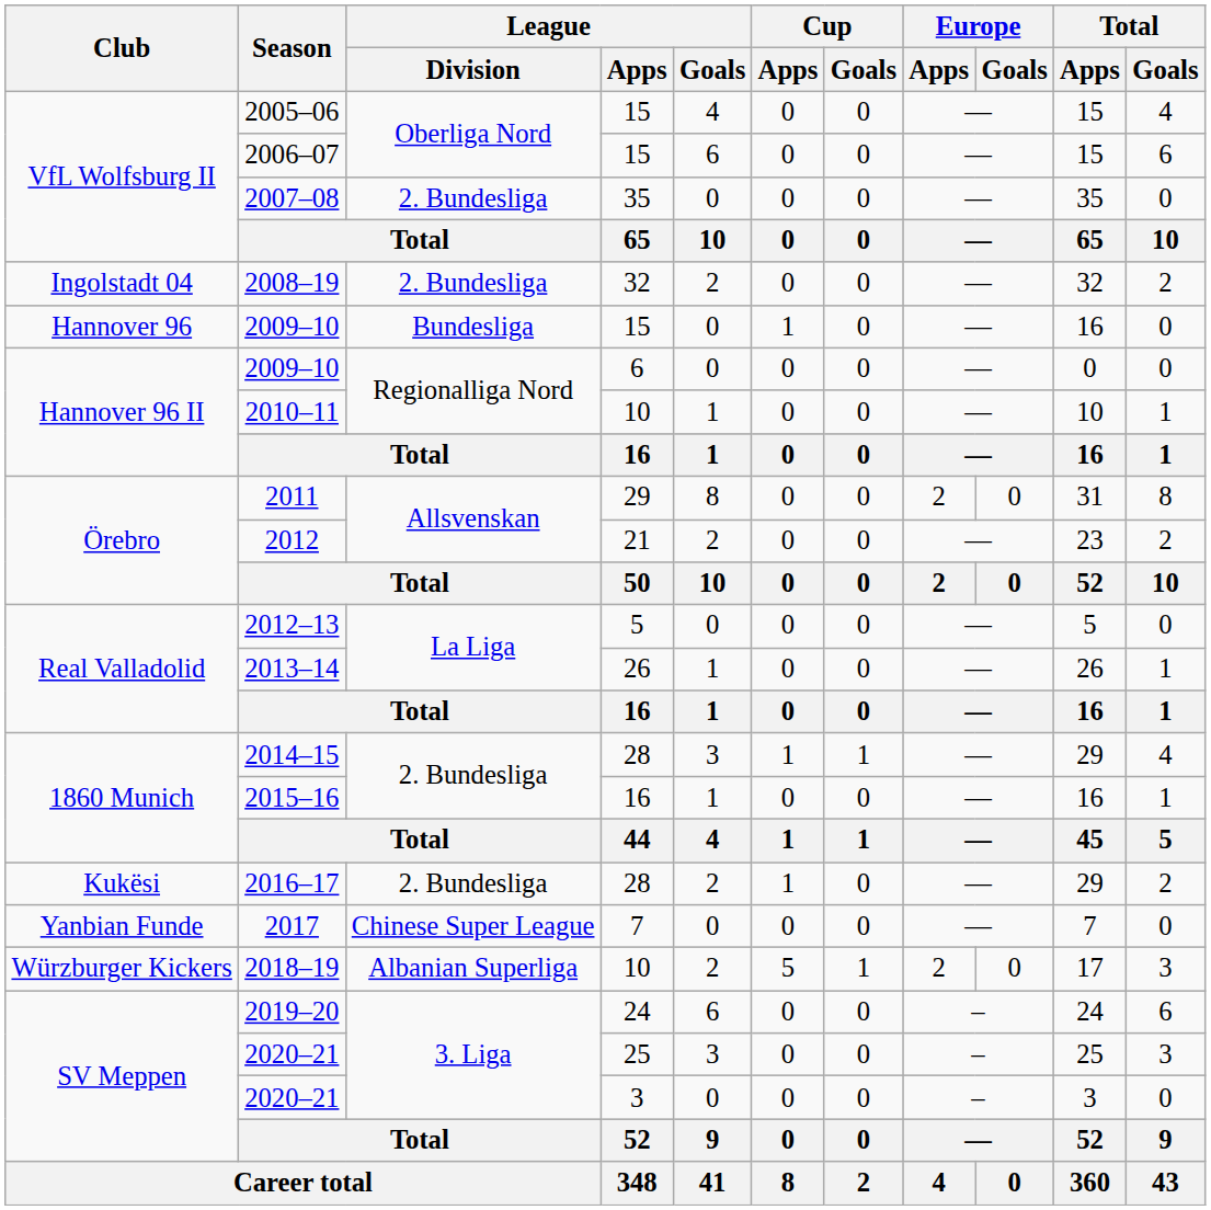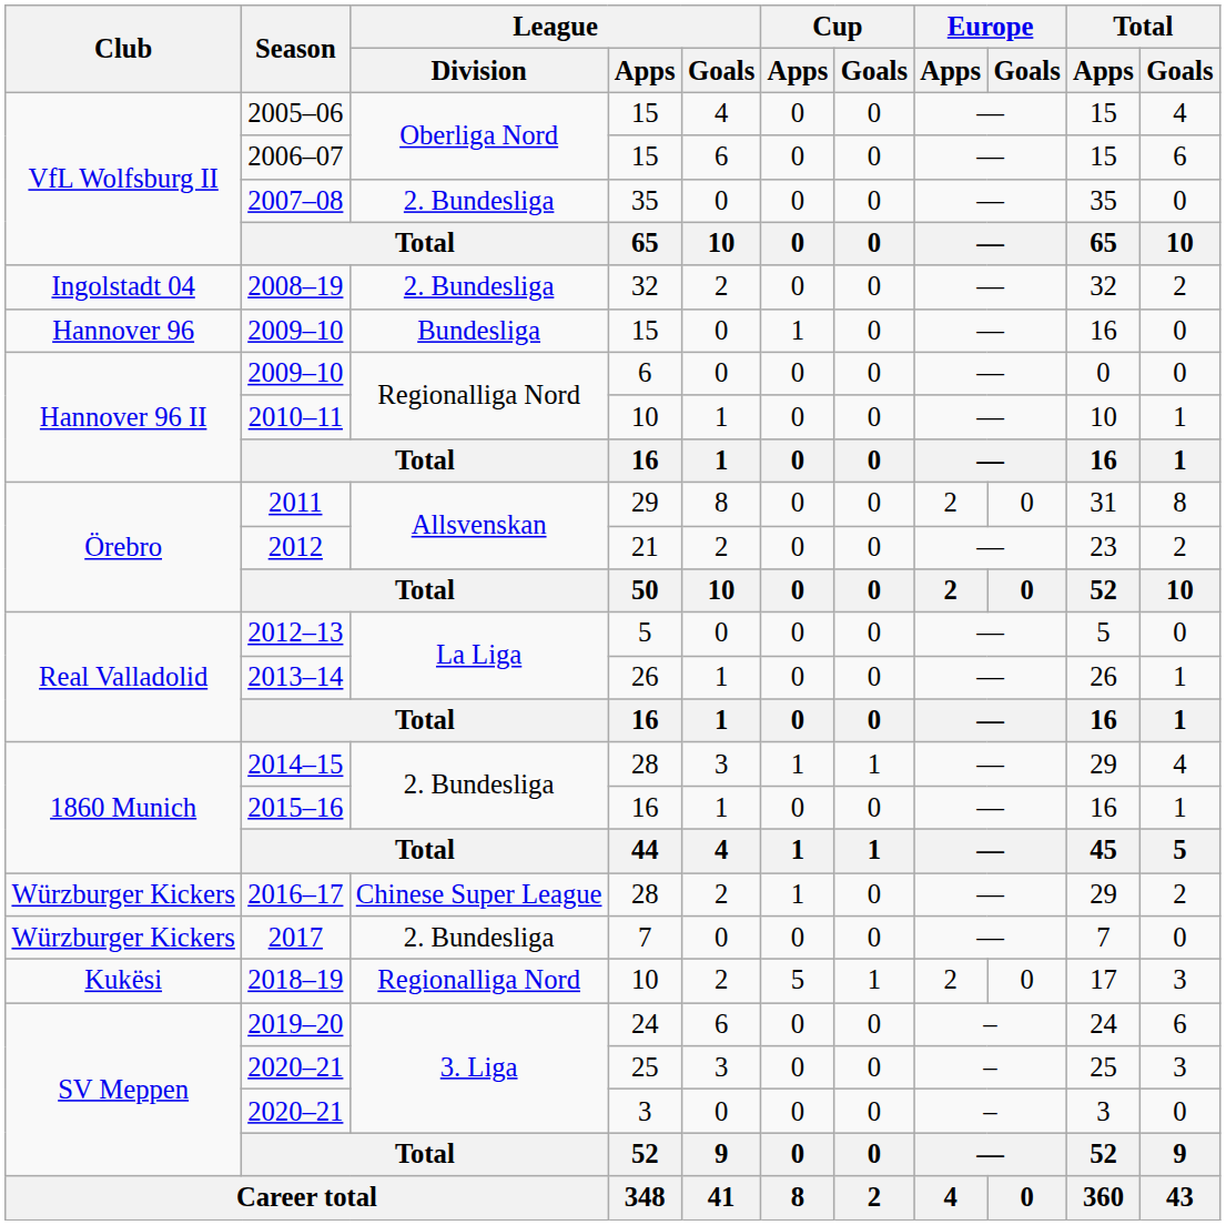 <table class="wikitable" style="text-align: center">
 <tr>
 <th rowspan="2">Club</th>
 <th rowspan="2">Season</th>
 <th colspan="3">League</th>
 <th colspan="2">Cup</th>
 <th colspan="2"><a href='#'>Europe</a></th>
 <th colspan="2">Total</th>
 </tr>
 <tr>
 <th>Division</th>
 <th>Apps</th>
 <th>Goals</th>
 <th>Apps</th>
 <th>Goals</th>
 <th>Apps</th>
 <th>Goals</th>
 <th>Apps</th>
 <th>Goals</th>
 </tr>
 <tr>
 <td rowspan="4"><a href='#'>VfL Wolfsburg II</a></td>
 <td>2005–06</td>
 <td rowspan="2"><a href='#'>Oberliga Nord</a></td>
 <td>15</td>
 <td>4</td>
 <td>0</td>
 <td>0</td>
 <td colspan="2">—</td>
 <td>15</td>
 <td>4</td>
 </tr>
 <tr>
 <td>2006–07</td>
 <td>15</td>
 <td>6</td>
 <td>0</td>
 <td>0</td>
 <td colspan="2">—</td>
 <td>15</td>
 <td>6</td>
 </tr>
 <tr>
 <td><a href='#'>2007–08</a></td>
 <td><a href='#'>2. Bundesliga</a></td>
 <td>35</td>
 <td>0</td>
 <td>0</td>
 <td>0</td>
 <td colspan="2">—</td>
 <td>35</td>
 <td>0</td>
 </tr>
 <tr>
 <th colspan="2">Total</th>
 <th>65</th>
 <th>10</th>
 <th>0</th>
 <th>0</th>
 <th colspan="2">—</th>
 <th>65</th>
 <th>10</th>
 </tr>
 <tr>
 <td><a href='#'>Ingolstadt 04</a></td>
 <td><a href='#'>2008–19</a></td>
 <td><a href='#'>2. Bundesliga</a></td>
 <td>32</td>
 <td>2</td>
 <td>0</td>
 <td>0</td>
 <td colspan="2">—</td>
 <td>32</td>
 <td>2</td>
 </tr>
 <tr>
 <td><a href='#'>Hannover 96</a></td>
 <td><a href='#'>2009–10</a></td>
 <td><a href='#'>Bundesliga</a></td>
 <td>15</td>
 <td>0</td>
 <td>1</td>
 <td>0</td>
 <td colspan="2">—</td>
 <td>16</td>
 <td>0</td>
 </tr>
 <tr>
 <td rowspan="3"><a href='#'>Hannover 96 II</a></td>
 <td><a href='#'>2009–10</a></td>
 <td rowspan="2">Regionalliga Nord</td>
 <td>6</td>
 <td>0</td>
 <td>0</td>
 <td>0</td>
 <td colspan="2">—</td>
 <td>0</td>
 <td>0</td>
 </tr>
 <tr>
 <td><a href='#'>2010–11</a></td>
 <td>10</td>
 <td>1</td>
 <td>0</td>
 <td>0</td>
 <td colspan="2">—</td>
 <td>10</td>
 <td>1</td>
 </tr>
 <tr>
 <th colspan="2">Total</th>
 <th>16</th>
 <th>1</th>
 <th>0</th>
 <th>0</th>
 <th colspan="2">—</th>
 <th>16</th>
 <th>1</th>
 </tr>
 <tr>
 <td rowspan="3"><a href='#'>Örebro</a></td>
 <td><a href='#'>2011</a></td>
 <td rowspan="2"><a href='#'>Allsvenskan</a></td>
 <td>29</td>
 <td>8</td>
 <td>0</td>
 <td>0</td>
 <td>2</td>
 <td>0</td>
 <td>31</td>
 <td>8</td>
 </tr>
 <tr>
 <td><a href='#'>2012</a></td>
 <td>21</td>
 <td>2</td>
 <td>0</td>
 <td>0</td>
 <td colspan="2">—</td>
 <td>23</td>
 <td>2</td>
 </tr>
 <tr>
 <th colspan="2">Total</th>
 <th>50</th>
 <th>10</th>
 <th>0</th>
 <th>0</th>
 <th>2</th>
 <th>0</th>
 <th>52</th>
 <th>10</th>
 </tr>
 <tr>
 <td rowspan="3"><a href='#'>Real Valladolid</a></td>
 <td><a href='#'>2012–13</a></td>
 <td rowspan="2"><a href='#'>La Liga</a></td>
 <td>5</td>
 <td>0</td>
 <td>0</td>
 <td>0</td>
 <td colspan="2">—</td>
 <td>5</td>
 <td>0</td>
 </tr>
 <tr>
 <td><a href='#'>2013–14</a></td>
 <td>26</td>
 <td>1</td>
 <td>0</td>
 <td>0</td>
 <td colspan="2">—</td>
 <td>26</td>
 <td>1</td>
 </tr>
 <tr>
 <th colspan="2">Total</th>
 <th>16</th>
 <th>1</th>
 <th>0</th>
 <th>0</th>
 <th colspan="2">—</th>
 <th>16</th>
 <th>1</th>
 </tr>
 <tr>
 <td rowspan="3"><a href='#'>1860 Munich</a></td>
 <td><a href='#'>2014–15</a></td>
 <td rowspan="2">2. Bundesliga</td>
 <td>28</td>
 <td>3</td>
 <td>1</td>
 <td>1</td>
 <td colspan="2">—</td>
 <td>29</td>
 <td>4</td>
 </tr>
 <tr>
 <td><a href='#'>2015–16</a></td>
 <td>16</td>
 <td>1</td>
 <td>0</td>
 <td>0</td>
 <td colspan="2">—</td>
 <td>16</td>
 <td>1</td>
 </tr>
 <tr>
 <th colspan="2">Total</th>
 <th>44</th>
 <th>4</th>
 <th>1</th>
 <th>1</th>
 <th colspan="2">—</th>
 <th>45</th>
 <th>5</th>
 </tr>
 <tr>
-<td><a href='#'>Kukësi</a></td>
+<td><a href='#'>Würzburger Kickers</a></td>
 <td><a href='#'>2016–17</a></td>
-<td>2. Bundesliga</td>
+<td><a href='#'>Chinese Super League</a></td>
 <td>28</td>
 <td>2</td>
 <td>1</td>
 <td>0</td>
 <td colspan="2">—</td>
 <td>29</td>
 <td>2</td>
 </tr>
 <tr>
-<td><a href='#'>Yanbian Funde</a></td>
+<td><a href='#'>Würzburger Kickers</a></td>
 <td><a href='#'>2017</a></td>
-<td><a href='#'>Chinese Super League</a></td>
+<td>2. Bundesliga</td>
 <td>7</td>
 <td>0</td>
 <td>0</td>
 <td>0</td>
 <td colspan="2">—</td>
 <td>7</td>
 <td>0</td>
 </tr>
 <tr>
-<td><a href='#'>Würzburger Kickers</a></td>
+<td><a href='#'>Kukësi</a></td>
 <td><a href='#'>2018–19</a></td>
-<td><a href='#'>Albanian Superliga</a></td>
+<td><a href='#'>Regionalliga Nord</a></td>
 <td>10</td>
 <td>2</td>
 <td>5</td>
 <td>1</td>
 <td>2</td>
 <td>0</td>
 <td>17</td>
 <td>3</td>
 </tr>
 <tr>
 <td rowspan="4"><a href='#'>SV Meppen</a></td>
 <td><a href='#'>2019–20</a></td>
 <td rowspan="3"><a href='#'>3. Liga</a></td>
 <td>24</td>
 <td>6</td>
 <td>0</td>
 <td>0</td>
 <td colspan="2">–</td>
 <td>24</td>
 <td>6</td>
 </tr>
 <tr>
 <td><a href='#'>2020–21</a></td>
 <td>25</td>
 <td>3</td>
 <td>0</td>
 <td>0</td>
 <td colspan="2">–</td>
 <td>25</td>
 <td>3</td>
 </tr>
 <tr>
 <td><a href='#'>2020–21</a></td>
 <td>3</td>
 <td>0</td>
 <td>0</td>
 <td>0</td>
 <td colspan="2">–</td>
 <td>3</td>
 <td>0</td>
 </tr>
 <tr>
 <th colspan="2">Total</th>
 <th>52</th>
 <th>9</th>
 <th>0</th>
 <th>0</th>
 <th colspan="2">—</th>
 <th>52</th>
 <th>9</th>
 </tr>
 <tr>
 <th colspan="3">Career total</th>
 <th>348</th>
 <th>41</th>
 <th>8</th>
 <th>2</th>
 <th>4</th>
 <th>0</th>
 <th>360</th>
 <th>43</th>
 </tr>
 </table>
